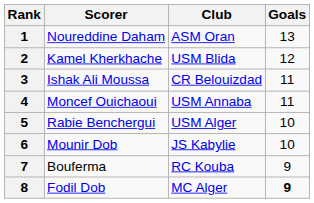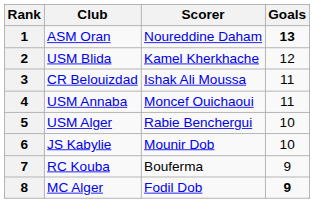 <table class="wikitable" style="text-align:center">
 <tr>
 <th>Rank</th>
+<th>Club</th>
 <th>Scorer</th>
-<th>Club</th>
 <th>Goals</th>
 </tr>
 <tr>
 <th>1</th>
+<td align="left"><a href='#'>ASM Oran</a></td>
 <td align="left"> <a href='#'>Noureddine Daham</a></td>
-<td align="left"><a href='#'>ASM Oran</a></td>
-<td style="text-align:center;">13</td>
+<td style="text-align:center;"><strong>13</strong></td>
 </tr>
 <tr>
 <th>2</th>
+<td align="left"><a href='#'>USM Blida</a></td>
 <td align="left"> <a href='#'>Kamel Kherkhache</a></td>
-<td align="left"><a href='#'>USM Blida</a></td>
 <td style="text-align:center;">12</td>
 </tr>
 <tr>
 <th>3</th>
+<td align="left"><a href='#'>CR Belouizdad</a></td>
 <td align="left"> <a href='#'>Ishak Ali Moussa</a></td>
-<td align="left"><a href='#'>CR Belouizdad</a></td>
 <td style="text-align:center;">11</td>
 </tr>
 <tr>
 <th>4</th>
+<td align="left"><a href='#'>USM Annaba</a></td>
 <td align="left"> <a href='#'>Moncef Ouichaoui</a></td>
-<td align="left"><a href='#'>USM Annaba</a></td>
 <td style="text-align:center;">11</td>
 </tr>
 <tr>
 <th>5</th>
+<td align="left"><a href='#'>USM Alger</a></td>
 <td align="left"> <a href='#'>Rabie Benchergui</a></td>
-<td align="left"><a href='#'>USM Alger</a></td>
 <td style="text-align:center;">10</td>
 </tr>
 <tr>
 <th>6</th>
+<td align="left"><a href='#'>JS Kabylie</a></td>
 <td align="left"> <a href='#'>Mounir Dob</a></td>
-<td align="left"><a href='#'>JS Kabylie</a></td>
 <td style="text-align:center;">10</td>
 </tr>
 <tr>
 <th>7</th>
+<td align="left"><a href='#'>RC Kouba</a></td>
 <td align="left"> Bouferma</td>
-<td align="left"><a href='#'>RC Kouba</a></td>
 <td style="text-align:center;">9</td>
 </tr>
 <tr>
 <th>8</th>
+<td align="left"><a href='#'>MC Alger</a></td>
 <td align="left"> <a href='#'>Fodil Dob</a></td>
-<td align="left"><a href='#'>MC Alger</a></td>
 <td style="text-align:center;"><strong>9</strong></td>
 </tr>
 </table>
